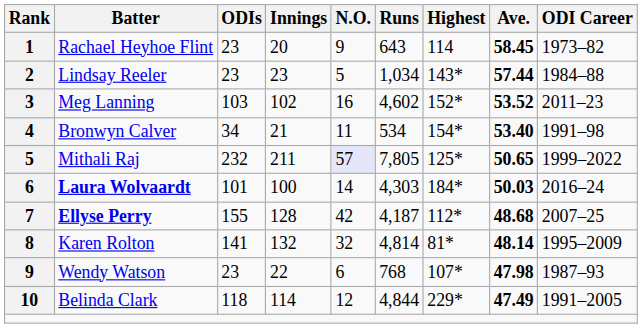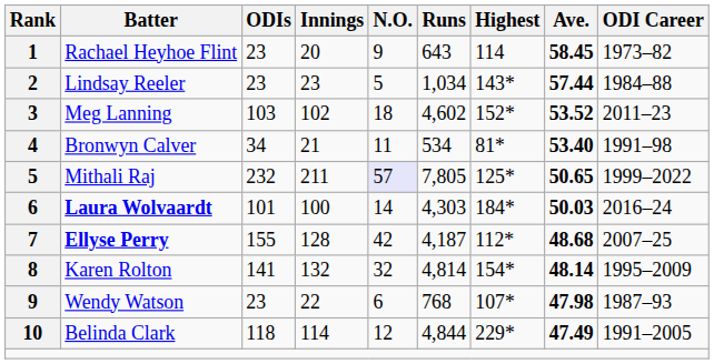 <table class="wikitable sortable">
 <tr>
 <th>Rank</th>
 <th>Batter</th>
 <th>ODIs</th>
 <th>Innings</th>
 <th>N.O.</th>
 <th>Runs</th>
 <th>Highest</th>
 <th>Ave.</th>
 <th>ODI Career</th>
 </tr>
 <tr>
 <th>1</th>
 <td> <a href='#'>Rachael Heyhoe Flint</a></td>
 <td>23</td>
 <td>20</td>
 <td>9</td>
 <td>643</td>
 <td>114</td>
 <td><strong>58.45</strong></td>
 <td>1973–82</td>
 </tr>
 <tr>
 <th>2</th>
 <td> <a href='#'>Lindsay Reeler</a></td>
 <td>23</td>
 <td>23</td>
 <td>5</td>
 <td>1,034</td>
 <td>143*</td>
 <td><strong>57.44</strong></td>
 <td>1984–88</td>
 </tr>
 <tr>
 <th>3</th>
 <td> <a href='#'>Meg Lanning</a></td>
 <td>103</td>
 <td>102</td>
-<td>16</td>
+<td>18</td>
 <td>4,602</td>
 <td>152*</td>
 <td><strong>53.52</strong></td>
 <td>2011–23</td>
 </tr>
 <tr>
 <th>4</th>
 <td> <a href='#'>Bronwyn Calver</a></td>
 <td>34</td>
 <td>21</td>
 <td>11</td>
 <td>534</td>
-<td>154*</td>
+<td>81*</td>
 <td><strong>53.40</strong></td>
 <td>1991–98</td>
 </tr>
 <tr>
 <th>5</th>
 <td> <a href='#'>Mithali Raj</a></td>
 <td>232</td>
 <td>211</td>
 <td style="background: lavender;">57</td>
 <td>7,805</td>
 <td>125*</td>
 <td><strong>50.65</strong></td>
 <td>1999–2022</td>
 </tr>
 <tr>
 <th>6</th>
 <td> <strong><a href='#'>Laura Wolvaardt</a></strong></td>
 <td>101</td>
 <td>100</td>
 <td>14</td>
 <td>4,303</td>
 <td>184*</td>
 <td><strong>50.03</strong></td>
 <td>2016–24</td>
 </tr>
 <tr>
 <th>7</th>
 <td> <strong><a href='#'>Ellyse Perry</a></strong></td>
 <td>155</td>
 <td>128</td>
 <td>42</td>
 <td>4,187</td>
 <td>112*</td>
 <td><strong>48.68</strong></td>
 <td>2007–25</td>
 </tr>
 <tr>
 <th>8</th>
 <td> <a href='#'>Karen Rolton</a></td>
 <td>141</td>
 <td>132</td>
 <td>32</td>
 <td>4,814</td>
-<td>81*</td>
+<td>154*</td>
 <td><strong>48.14</strong></td>
 <td>1995–2009</td>
 </tr>
 <tr>
 <th>9</th>
 <td> <a href='#'>Wendy Watson</a></td>
 <td>23</td>
 <td>22</td>
 <td>6</td>
 <td>768</td>
 <td>107*</td>
 <td><strong>47.98</strong></td>
 <td>1987–93</td>
 </tr>
 <tr>
 <th>10</th>
 <td> <a href='#'>Belinda Clark</a></td>
 <td>118</td>
 <td>114</td>
 <td>12</td>
 <td>4,844</td>
 <td>229*</td>
 <td><strong>47.49</strong></td>
 <td>1991–2005</td>
 </tr>
 <tr class=sortbottom>
 <td colspan=9></td>
 </tr>
 </table>
